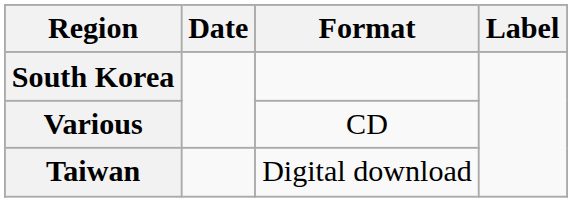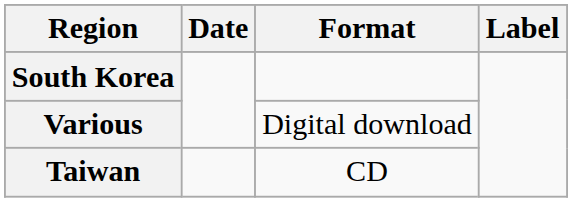 <table class="wikitable plainrowheaders sortable" style="text-align:center;">
 <tr>
 <th scope="col">Region</th>
 <th scope="col">Date</th>
 <th scope="col">Format</th>
 <th scope="col">Label</th>
 </tr>
 <tr>
 <th scope="row">South Korea</th>
 <td rowspan="2"></td>
 <td></td>
 <td rowspan="3"></td>
 </tr>
 <tr>
 <th scope="row">Various</th>
-<td>CD</td>
+<td>Digital download</td>
 </tr>
 <tr>
 <th scope="row">Taiwan</th>
 <td></td>
-<td>Digital download</td>
+<td>CD</td>
 </tr>
 </table>
